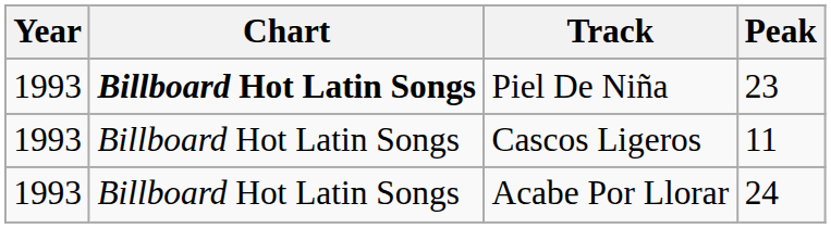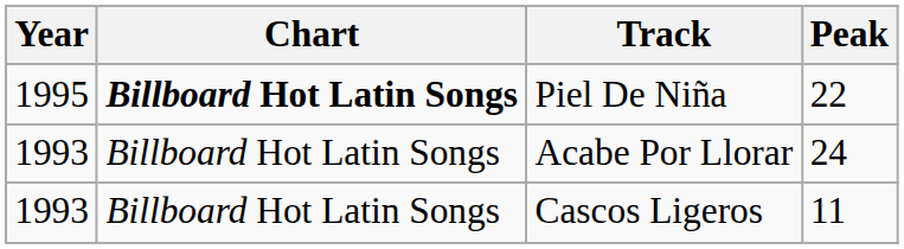 <table class="wikitable">
 <tr>
 <th>Year</th>
 <th>Chart</th>
 <th>Track</th>
 <th>Peak</th>
 </tr>
 <tr>
-<td>1993</td>
+<td>1995</td>
 <td><strong><em>Billboard</em> Hot Latin Songs</strong></td>
 <td>Piel De Niña</td>
-<td>23</td>
+<td>22</td>
+</tr>
+<tr>
+<td>1993</td>
+<td><em>Billboard</em> Hot Latin Songs</td>
+<td>Acabe Por Llorar</td>
+<td>24</td>
 </tr>
 <tr>
 <td>1993</td>
 <td><em>Billboard</em> Hot Latin Songs</td>
 <td>Cascos Ligeros</td>
 <td>11</td>
 </tr>
-<tr>
-<td>1993</td>
-<td><em>Billboard</em> Hot Latin Songs</td>
-<td>Acabe Por Llorar</td>
-<td>24</td>
-</tr>
 </table>
